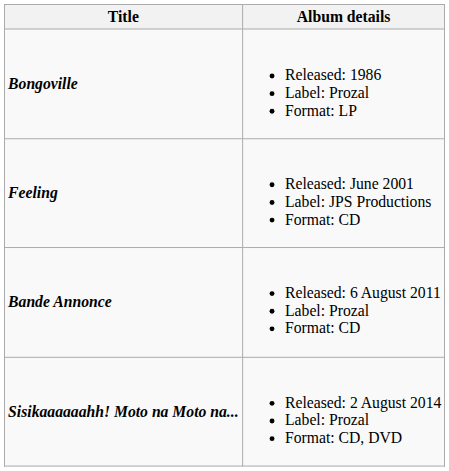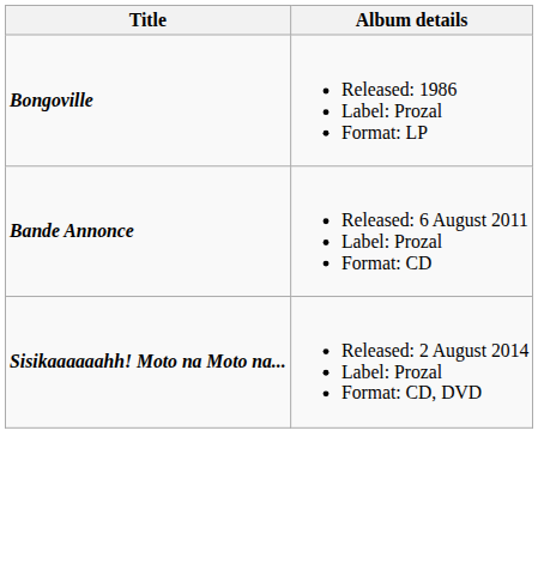 <table class="wikitable">
 <tr>
 <th>Title</th>
 <th>Album details</th>
 </tr>
 <tr>
 <td><strong><em>Bongoville</em></strong></td>
 <td><br><ul><li>Released: 1986</li><li>Label: Prozal</li><li>Format: LP</li></ul></td>
 </tr>
 <tr>
-<td><strong><em>Feeling</em></strong></td>
-<td><br><ul><li>Released: June 2001</li><li>Label: JPS Productions</li><li>Format: CD</li></ul></td>
-</tr>
-<tr>
 <td><strong><em>Bande Annonce</em></strong></td>
 <td><br><ul><li>Released: 6 August 2011</li><li>Label: Prozal</li><li>Format: CD</li></ul></td>
 </tr>
 <tr>
 <td><strong><em>Sisikaaaaaahh! Moto na Moto na...</em></strong></td>
 <td><br><ul><li>Released: 2 August 2014</li><li>Label: Prozal</li><li>Format: CD, DVD</li></ul></td>
 </tr>
 </table>
